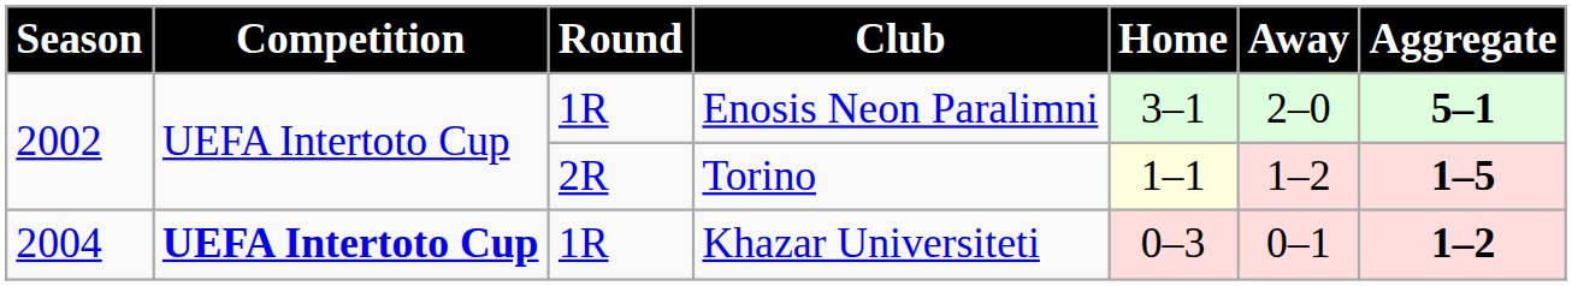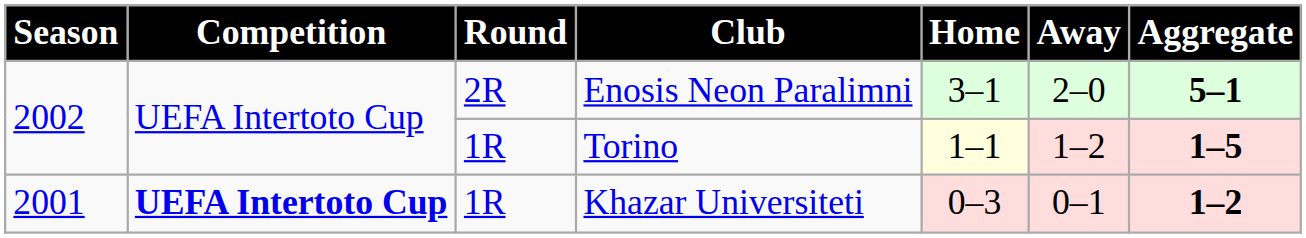 <table class="wikitable" style="text-align:left">
 <tr>
 <th style="color:white; background:#000000;">Season</th>
 <th style="color:white; background:#000000;">Competition</th>
 <th style="color:white; background:#000000;">Round</th>
 <th style="color:white; background:#000000;">Club</th>
 <th style="color:white; background:#000000;">Home</th>
 <th style="color:white; background:#000000;">Away</th>
 <th style="color:white; background:#000000;">Aggregate</th>
 </tr>
 <tr>
 <td rowspan="2"><a href='#'>2002</a></td>
 <td rowspan="2"><a href='#'>UEFA Intertoto Cup</a></td>
-<td><a href='#'>1R</a></td>
+<td><a href='#'>2R</a></td>
 <td> <a href='#'>Enosis Neon Paralimni</a></td>
 <td bgcolor="#ddffdd" style="text-align:center;">3–1</td>
 <td bgcolor="#ddffdd" style="text-align:center;">2–0</td>
 <td bgcolor="#ddffdd" style="text-align:center;"><strong>5–1</strong></td>
 </tr>
 <tr>
-<td><a href='#'>2R</a></td>
+<td><a href='#'>1R</a></td>
 <td> <a href='#'>Torino</a></td>
 <td bgcolor="#ffffdd" style="text-align:center;">1–1</td>
 <td bgcolor="#ffdddd" style="text-align:center;">1–2</td>
 <td bgcolor="#ffdddd" style="text-align:center;"><strong>1–5</strong></td>
 </tr>
 <tr>
-<td><a href='#'>2004</a></td>
+<td><a href='#'>2001</a></td>
 <td><strong><a href='#'>UEFA Intertoto Cup</a></strong></td>
 <td><a href='#'>1R</a></td>
 <td> <a href='#'>Khazar Universiteti</a></td>
 <td bgcolor="#ffdddd" style="text-align:center;">0–3</td>
 <td bgcolor="#ffdddd" style="text-align:center;">0–1</td>
 <td bgcolor="#ffdddd" style="text-align:center;"><strong>1–2</strong></td>
 </tr>
 </table>
